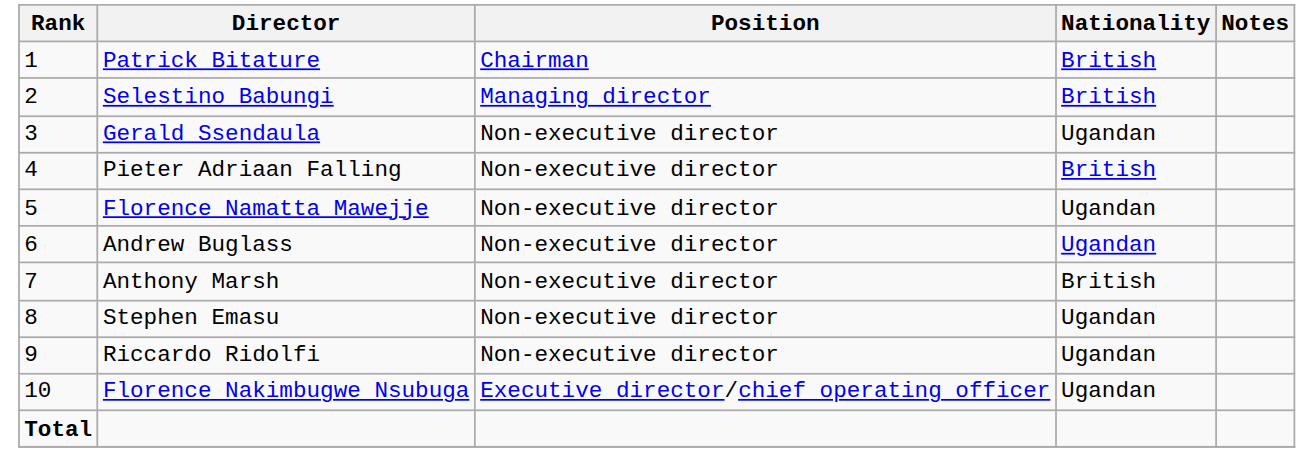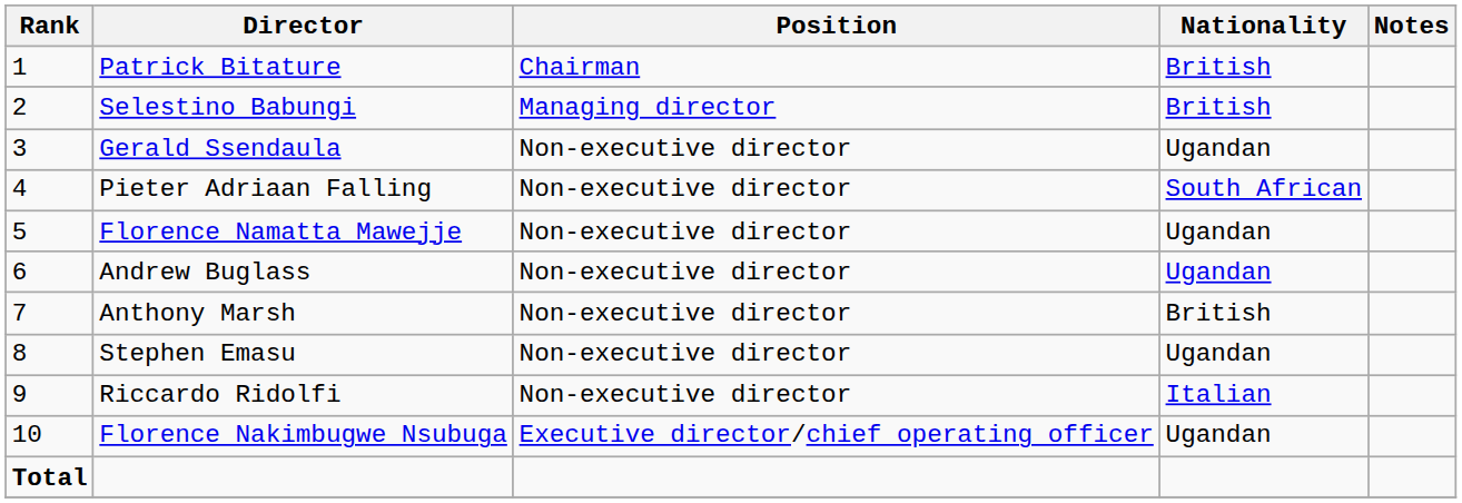 <table class="wikitable sortable" style="margin: 0.5em auto">
 <tr>
 <th>Rank</th>
 <th>Director</th>
 <th>Position</th>
 <th>Nationality</th>
 <th>Notes</th>
 </tr>
 <tr>
 <td>1</td>
 <td><a href='#'>Patrick Bitature</a></td>
 <td><a href='#'>Chairman</a></td>
 <td><a href='#'>British</a></td>
 <td></td>
 </tr>
 <tr>
 <td>2</td>
 <td><a href='#'>Selestino Babungi</a></td>
 <td><a href='#'>Managing director</a></td>
 <td><a href='#'>British</a></td>
 <td></td>
 </tr>
 <tr>
 <td>3</td>
 <td><a href='#'>Gerald Ssendaula</a></td>
 <td>Non-executive director</td>
 <td>Ugandan</td>
 <td></td>
 </tr>
 <tr>
 <td>4</td>
 <td>Pieter Adriaan Falling</td>
 <td>Non-executive director</td>
-<td><a href='#'>British</a></td>
+<td><a href='#'>South African</a></td>
 <td></td>
 </tr>
 <tr>
 <td>5</td>
 <td><a href='#'>Florence Namatta Mawejje</a></td>
 <td>Non-executive director</td>
 <td>Ugandan</td>
 <td></td>
 </tr>
 <tr>
 <td>6</td>
 <td>Andrew Buglass</td>
 <td>Non-executive director  </td>
 <td><a href='#'>Ugandan</a></td>
 <td></td>
 </tr>
 <tr>
 <td>7</td>
 <td>Anthony Marsh</td>
 <td>Non-executive director  </td>
 <td>British</td>
 <td></td>
 </tr>
 <tr>
 <td>8</td>
 <td>Stephen Emasu</td>
 <td>Non-executive director</td>
 <td>Ugandan</td>
 <td></td>
 </tr>
 <tr>
 <td>9</td>
 <td>Riccardo Ridolfi</td>
 <td>Non-executive director</td>
-<td>Ugandan</td>
+<td><a href='#'>Italian</a></td>
 <td></td>
 </tr>
 <tr>
 <td>10</td>
 <td><a href='#'>Florence Nakimbugwe Nsubuga</a></td>
 <td><a href='#'>Executive director</a>/<a href='#'>chief operating officer</a></td>
 <td>Ugandan</td>
 <td></td>
 </tr>
 <tr>
 <td><strong>Total</strong></td>
 <td></td>
 <td></td>
 <td></td>
 <td></td>
 </tr>
 <tr>
 </tr>
 </table>
